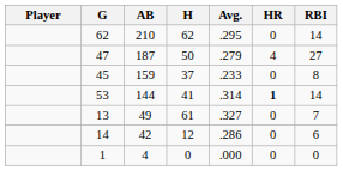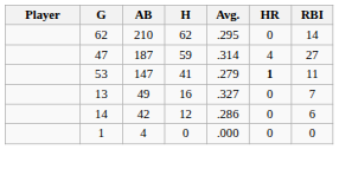 <table class="wikitable sortable">
 <tr>
 <th bgcolor="#DDDDFF" width="16%">Player</th>
 <th bgcolor="#DDDDFF" width="9%">G</th>
 <th bgcolor="#DDDDFF" width="9%">AB</th>
 <th bgcolor="#DDDDFF" width="9%">H</th>
 <th bgcolor="#DDDDFF" width="9%">Avg.</th>
 <th bgcolor="#DDDDFF" width="9%">HR</th>
 <th bgcolor="#DDDDFF" width="9%">RBI</th>
 </tr>
 <tr align="center">
 <td></td>
 <td>62</td>
 <td>210</td>
 <td>62</td>
 <td>.295</td>
 <td>0</td>
 <td>14</td>
 </tr>
 <tr align="center">
 <td></td>
 <td>47</td>
 <td>187</td>
-<td>50</td>
-<td>.279</td>
+<td>59</td>
+<td>.314</td>
 <td>4</td>
 <td>27</td>
 </tr>
 <tr align="center">
 <td></td>
-<td>45</td>
-<td>159</td>
-<td>37</td>
-<td>.233</td>
-<td>0</td>
-<td>8</td>
-</tr>
-<tr align="center">
-<td></td>
 <td>53</td>
-<td>144</td>
+<td>147</td>
 <td>41</td>
-<td>.314</td>
+<td>.279</td>
 <td><strong>1</strong></td>
-<td>14</td>
+<td>11</td>
 </tr>
 <tr align="center">
 <td></td>
 <td>13</td>
 <td>49</td>
-<td>61</td>
+<td>16</td>
 <td>.327</td>
 <td>0</td>
 <td>7</td>
 </tr>
 <tr align="center">
 <td></td>
 <td>14</td>
 <td>42</td>
 <td>12</td>
 <td>.286</td>
 <td>0</td>
 <td>6</td>
 </tr>
 <tr align="center">
 <td></td>
 <td>1</td>
 <td>4</td>
 <td>0</td>
 <td>.000</td>
 <td>0</td>
 <td>0</td>
 </tr>
 </table>
